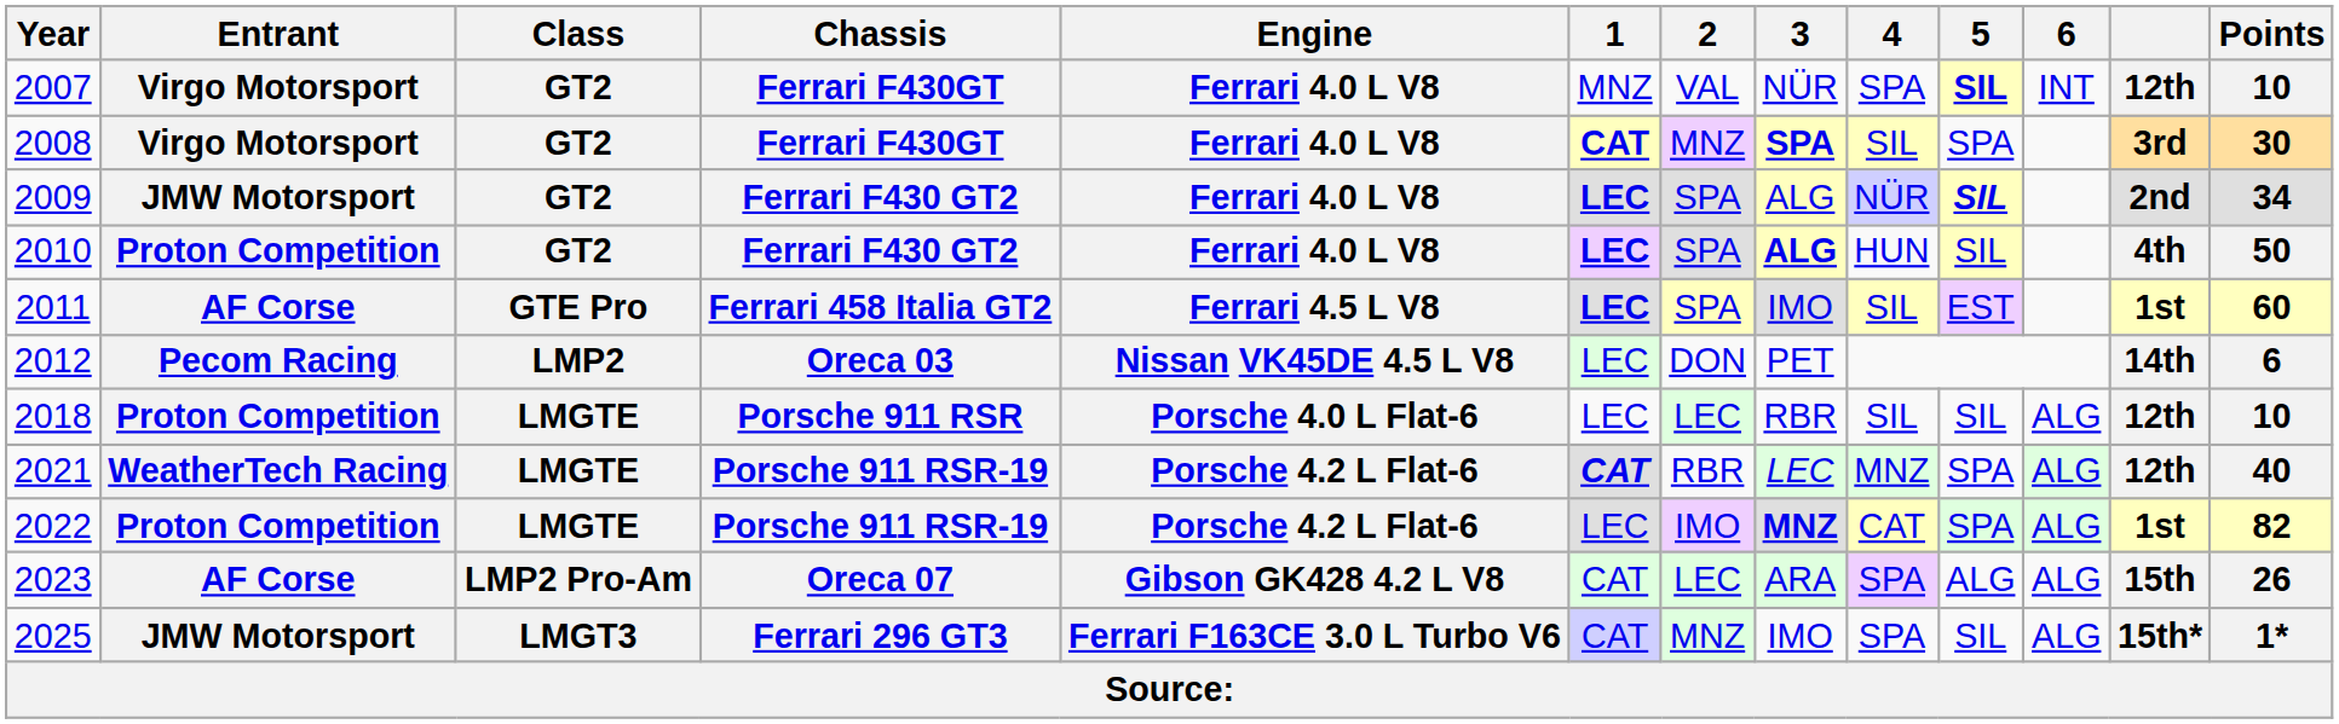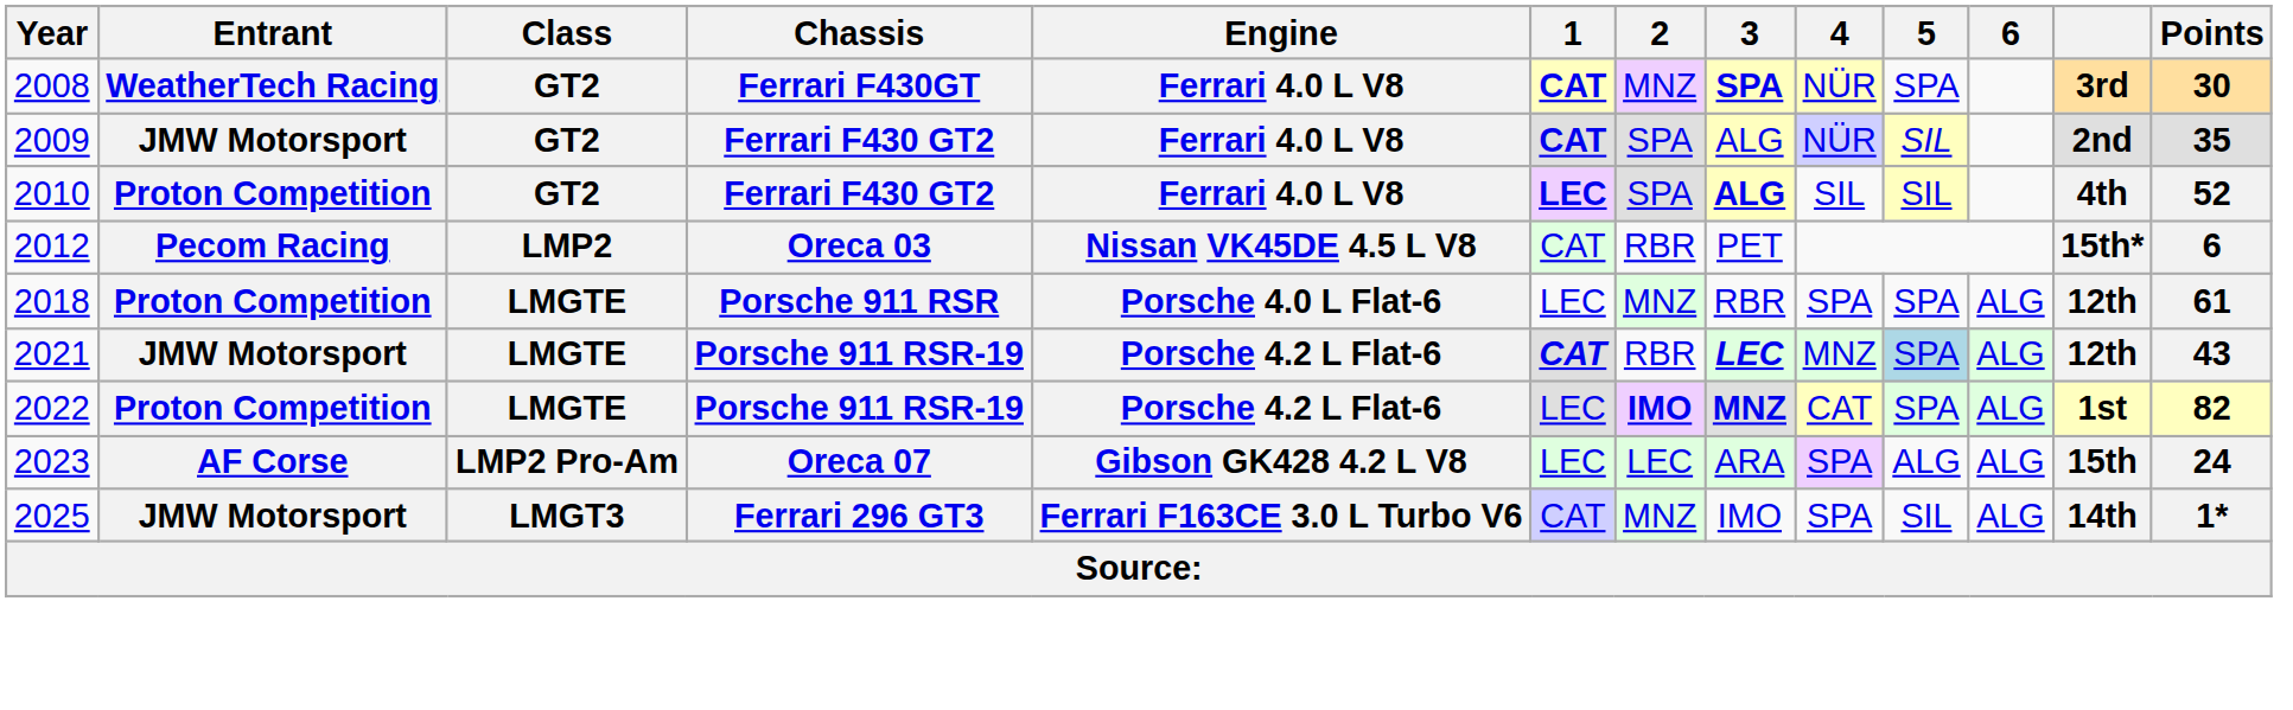 <table class="wikitable" style="text-align:center; font-size:85%">
 <tr>
 <th>Year</th>
 <th>Entrant</th>
 <th>Class</th>
 <th>Chassis</th>
 <th>Engine</th>
 <th>1</th>
 <th>2</th>
 <th>3</th>
 <th>4</th>
 <th>5</th>
 <th>6</th>
 <th></th>
 <th>Points</th>
 </tr>
 <tr>
-<td><a href='#'>2007</a></td>
-<th nowrap>Virgo Motorsport</th>
-<th>GT2</th>
-<th nowrap><a href='#'>Ferrari F430GT</a></th>
-<th nowrap><a href='#'>Ferrari</a> 4.0 L V8</th>
-<td><a href='#'>MNZ</a></td>
-<td><a href='#'>VAL</a></td>
-<td><a href='#'>NÜR</a></td>
-<td><a href='#'>SPA</a></td>
-<td style="background:#FFFFBF;"><strong><a href='#'>SIL</a></strong><br></td>
-<td><a href='#'>INT</a></td>
-<th>12th</th>
-<th>10</th>
-</tr>
-<tr>
 <td><a href='#'>2008</a></td>
-<th nowrap>Virgo Motorsport</th>
+<th nowrap><a href='#'>WeatherTech Racing</a></th>
 <th>GT2</th>
 <th nowrap><a href='#'>Ferrari F430GT</a></th>
 <th nowrap><a href='#'>Ferrari</a> 4.0 L V8</th>
 <td style="background:#FFFFBF;"><strong><a href='#'>CAT</a></strong><br></td>
 <td style="background:#EFCFFF;"><a href='#'>MNZ</a><br></td>
 <td style="background:#FFFFBF;"><strong><a href='#'>SPA</a></strong><br></td>
-<td style="background:#FFFFBF;"><a href='#'>SIL</a><br></td>
+<td style="background:#FFFFBF;"><a href='#'>NÜR</a><br></td>
 <td><a href='#'>SPA</a></td>
 <td></td>
 <th style="background:#FFDF9F;">3rd</th>
 <th style="background:#FFDF9F;">30</th>
 </tr>
 <tr>
 <td><a href='#'>2009</a></td>
 <th nowrap>JMW Motorsport</th>
 <th>GT2</th>
 <th nowrap><a href='#'>Ferrari F430 GT2</a></th>
 <th nowrap><a href='#'>Ferrari</a> 4.0 L V8</th>
-<td style="background:#DFDFDF;"><strong><a href='#'>LEC</a></strong><br></td>
+<td style="background:#DFDFDF;"><strong><a href='#'>CAT</a></strong><br></td>
 <td style="background:#DFDFDF;"><a href='#'>SPA</a><br></td>
 <td style="background:#FFFFBF;"><a href='#'>ALG</a><br></td>
 <td style="background:#CFCFFF;"><a href='#'>NÜR</a><br></td>
-<td style="background:#FFFFBF;"><strong><em><a href='#'>SIL</a></em><br></strong></td>
+<td style="background:#FFFFBF;"><em><a href='#'>SIL</a></em><br></td>
 <td></td>
 <th style="background:#DFDFDF;">2nd</th>
-<th style="background:#DFDFDF;">34</th>
+<th style="background:#DFDFDF;">35</th>
 </tr>
 <tr>
 <td><a href='#'>2010</a></td>
 <th nowrap><a href='#'>Proton Competition</a></th>
 <th>GT2</th>
 <th nowrap><a href='#'>Ferrari F430 GT2</a></th>
 <th nowrap><a href='#'>Ferrari</a> 4.0 L V8</th>
 <td style="background:#EFCFFF;"><strong><a href='#'>LEC</a></strong><br></td>
 <td style="background:#DFDFDF;"><a href='#'>SPA</a><br></td>
 <td style="background:#FFFFBF;"><strong><a href='#'>ALG</a></strong><br></td>
-<td><a href='#'>HUN</a></td>
+<td><a href='#'>SIL</a></td>
 <td style="background:#FFFFBF;"><a href='#'>SIL</a><br></td>
 <td></td>
 <th>4th</th>
-<th>50</th>
-</tr>
-<tr>
-<td><a href='#'>2011</a></td>
-<th nowrap><a href='#'>AF Corse</a></th>
-<th nowrap>GTE Pro</th>
-<th nowrap><a href='#'>Ferrari 458 Italia GT2</a></th>
-<th nowrap><a href='#'>Ferrari</a> 4.5 L V8</th>
-<td style="background:#DFDFDF;"><strong><a href='#'>LEC</a></strong><br></td>
-<td style="background:#FFFFBF;"><a href='#'>SPA</a><br></td>
-<td style="background:#DFDFDF;"><a href='#'>IMO</a><br></td>
-<td style="background:#FFFFBF;"><a href='#'>SIL</a><br></td>
-<td style="background:#EFCFFF;"><a href='#'>EST</a><br></td>
-<td></td>
-<th style="background:#FFFFBF;">1st</th>
-<th style="background:#FFFFBF;">60</th>
+<th>52</th>
 </tr>
 <tr>
 <td><a href='#'>2012</a></td>
 <th nowrap><a href='#'>Pecom Racing</a></th>
 <th>LMP2</th>
 <th nowrap><a href='#'>Oreca 03</a></th>
 <th nowrap><a href='#'>Nissan</a> <a href='#'>VK45DE</a> 4.5 L V8</th>
-<td style="background:#DFFFDF;"><a href='#'>LEC</a><br></td>
-<td><a href='#'>DON</a></td>
+<td style="background:#DFFFDF;"><a href='#'>CAT</a><br></td>
+<td><a href='#'>RBR</a></td>
 <td><a href='#'>PET</a></td>
 <td colspan=3></td>
-<th>14th</th>
+<th>15th*</th>
 <th>6</th>
 </tr>
 <tr>
 <td><a href='#'>2018</a></td>
 <th nowrap><a href='#'>Proton Competition</a></th>
 <th>LMGTE</th>
 <th nowrap><a href='#'>Porsche 911 RSR</a></th>
 <th nowrap><a href='#'>Porsche</a> 4.0 L Flat-6</th>
 <td><a href='#'>LEC</a></td>
-<td style="background:#DFFFDF;"><a href='#'>LEC</a><br></td>
+<td style="background:#DFFFDF;"><a href='#'>MNZ</a><br></td>
 <td><a href='#'>RBR</a></td>
-<td><a href='#'>SIL</a></td>
-<td><a href='#'>SIL</a></td>
+<td><a href='#'>SPA</a></td>
+<td><a href='#'>SPA</a></td>
 <td><a href='#'>ALG</a></td>
 <th>12th</th>
-<th>10</th>
+<th>61</th>
 </tr>
 <tr>
 <td><a href='#'>2021</a></td>
-<th nowrap><a href='#'>WeatherTech Racing</a></th>
+<th>JMW Motorsport</th>
 <th>LMGTE</th>
 <th nowrap><a href='#'>Porsche 911 RSR-19</a></th>
 <th nowrap><a href='#'>Porsche</a> 4.2 L Flat-6</th>
 <td style="background:#DFDFDF;"><strong><em><a href='#'>CAT</a></em></strong><br></td>
 <td><a href='#'>RBR</a></td>
-<td style="background:#DFFFDF;"><em><a href='#'>LEC</a></em><br></td>
+<td style="background:#DFFFDF;"><strong><em><a href='#'>LEC</a></em><br></strong></td>
 <td style="background:#DFFFDF;"><a href='#'>MNZ</a><br></td>
-<td><a href='#'>SPA</a></td>
+<td style="background: lightblue;"><a href='#'>SPA</a></td>
 <td style="background:#DFFFDF;"><a href='#'>ALG</a><br></td>
 <th>12th</th>
-<th>40</th>
+<th>43</th>
 </tr>
 <tr>
 <td><a href='#'>2022</a></td>
 <th nowrap><a href='#'>Proton Competition</a></th>
 <th>LMGTE</th>
 <th nowrap><a href='#'>Porsche 911 RSR-19</a></th>
 <th nowrap><a href='#'>Porsche</a> 4.2 L Flat-6</th>
 <td style="background:#DFDFDF;"><a href='#'>LEC</a><br></td>
-<td style="background:#EFCFFF;"><a href='#'>IMO</a><br></td>
+<td style="background:#EFCFFF;"><strong><a href='#'>IMO</a><br></strong></td>
 <td style="background:#DFDFDF;"><strong><a href='#'>MNZ</a></strong><br></td>
 <td style="background:#FFFFBF;"><a href='#'>CAT</a><br></td>
 <td style="background:#DFFFDF;"><a href='#'>SPA</a><br></td>
 <td style="background:#DFFFDF;"><a href='#'>ALG</a><br></td>
 <th style="background:#FFFFBF;">1st</th>
 <th style="background:#FFFFBF;">82</th>
 </tr>
 <tr>
 <td><a href='#'>2023</a></td>
 <th nowrap><a href='#'>AF Corse</a></th>
 <th nowrap>LMP2 Pro-Am</th>
 <th nowrap><a href='#'>Oreca 07</a></th>
 <th nowrap><a href='#'>Gibson</a> GK428 4.2 L V8</th>
-<td style="background:#DFFFDF;"><a href='#'>CAT</a><br></td>
+<td style="background:#DFFFDF;"><a href='#'>LEC</a><br></td>
 <td style="background:#DFFFDF;"><a href='#'>LEC</a><br></td>
 <td style="background:#DFFFDF;"><a href='#'>ARA</a><br></td>
 <td style="background:#EFCFFF;"><a href='#'>SPA</a><br></td>
 <td><a href='#'>ALG</a></td>
 <td><a href='#'>ALG</a></td>
 <th>15th</th>
-<th>26</th>
+<th>24</th>
 </tr>
 <tr>
 <td><a href='#'>2025</a></td>
 <th>JMW Motorsport</th>
 <th>LMGT3</th>
 <th><a href='#'>Ferrari 296 GT3</a></th>
 <th><a href='#'>Ferrari F163CE</a> 3.0 L Turbo V6</th>
 <td style="background:#CFCFFF;"><a href='#'>CAT</a><br></td>
 <td style="background:#DFFFDF;"><a href='#'>MNZ</a><br></td>
 <td style="background:#;"><a href='#'>IMO</a><br></td>
 <td style="background:#;"><a href='#'>SPA</a><br></td>
 <td style="background:#;"><a href='#'>SIL</a><br></td>
 <td style="background:#;"><a href='#'>ALG</a><br></td>
-<th>15th*</th>
+<th>14th</th>
 <th>1*</th>
 </tr>
 <tr>
 <th colspan="13">Source:</th>
 </tr>
 </table>
